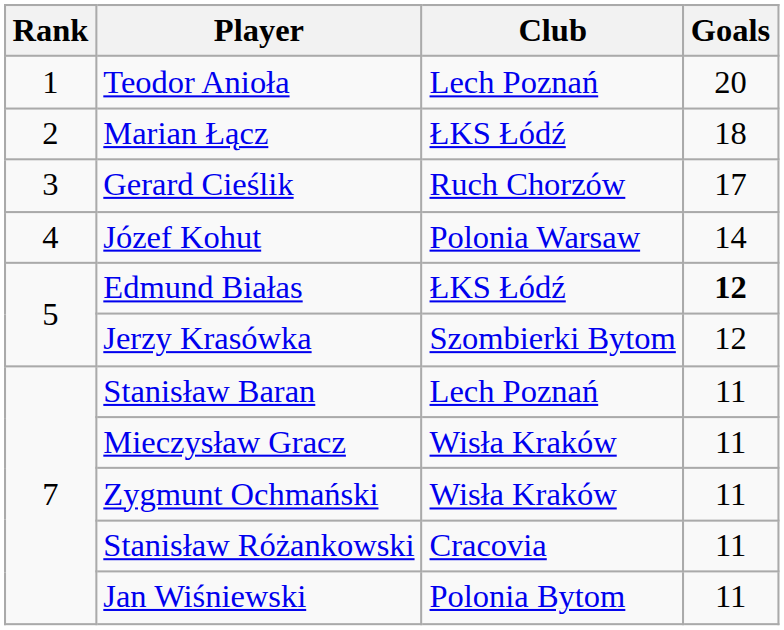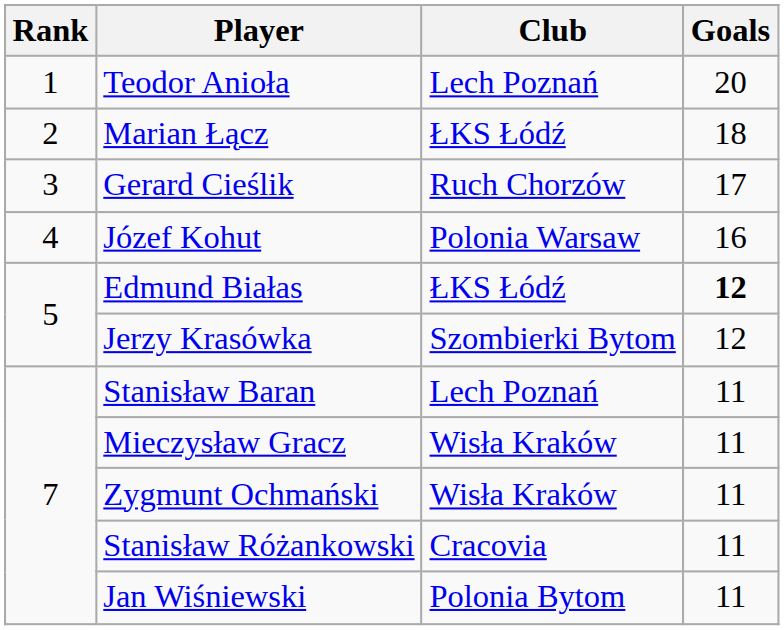 <table class="wikitable" style="text-align:center">
 <tr>
 <th>Rank</th>
 <th>Player</th>
 <th>Club</th>
 <th>Goals</th>
 </tr>
 <tr>
 <td rowspan="1">1</td>
 <td align="left"> <a href='#'>Teodor Anioła</a></td>
 <td align="left"><a href='#'>Lech Poznań</a></td>
 <td>20</td>
 </tr>
 <tr>
 <td rowspan="1">2</td>
 <td align="left"> <a href='#'>Marian Łącz</a></td>
 <td align="left"><a href='#'>ŁKS Łódź</a></td>
 <td>18</td>
 </tr>
 <tr>
 <td rowspan="1">3</td>
 <td align="left"> <a href='#'>Gerard Cieślik</a></td>
 <td align="left"><a href='#'>Ruch Chorzów</a></td>
 <td>17</td>
 </tr>
 <tr>
 <td rowspan="1">4</td>
 <td align="left"> <a href='#'>Józef Kohut</a></td>
 <td align="left"><a href='#'>Polonia Warsaw</a></td>
-<td>14</td>
+<td>16</td>
 </tr>
 <tr>
 <td rowspan="2">5</td>
 <td align="left"> <a href='#'>Edmund Białas</a></td>
 <td align="left"><a href='#'>ŁKS Łódź</a></td>
 <td><strong>12</strong></td>
 </tr>
 <tr>
 <td align="left"> <a href='#'>Jerzy Krasówka</a></td>
 <td align="left"><a href='#'>Szombierki Bytom</a></td>
 <td>12</td>
 </tr>
 <tr>
 <td rowspan="5">7</td>
 <td align="left"> <a href='#'>Stanisław Baran</a></td>
 <td align="left"><a href='#'>Lech Poznań</a></td>
 <td>11</td>
 </tr>
 <tr>
 <td align="left"> <a href='#'>Mieczysław Gracz</a></td>
 <td align="left"><a href='#'>Wisła Kraków</a></td>
 <td>11</td>
 </tr>
 <tr>
 <td align="left"> <a href='#'>Zygmunt Ochmański</a></td>
 <td align="left"><a href='#'>Wisła Kraków</a></td>
 <td>11</td>
 </tr>
 <tr>
 <td align="left"> <a href='#'>Stanisław Różankowski</a></td>
 <td align="left"><a href='#'>Cracovia</a></td>
 <td>11</td>
 </tr>
 <tr>
 <td align="left"> <a href='#'>Jan Wiśniewski</a></td>
 <td align="left"><a href='#'>Polonia Bytom</a></td>
 <td>11</td>
 </tr>
 </table>
